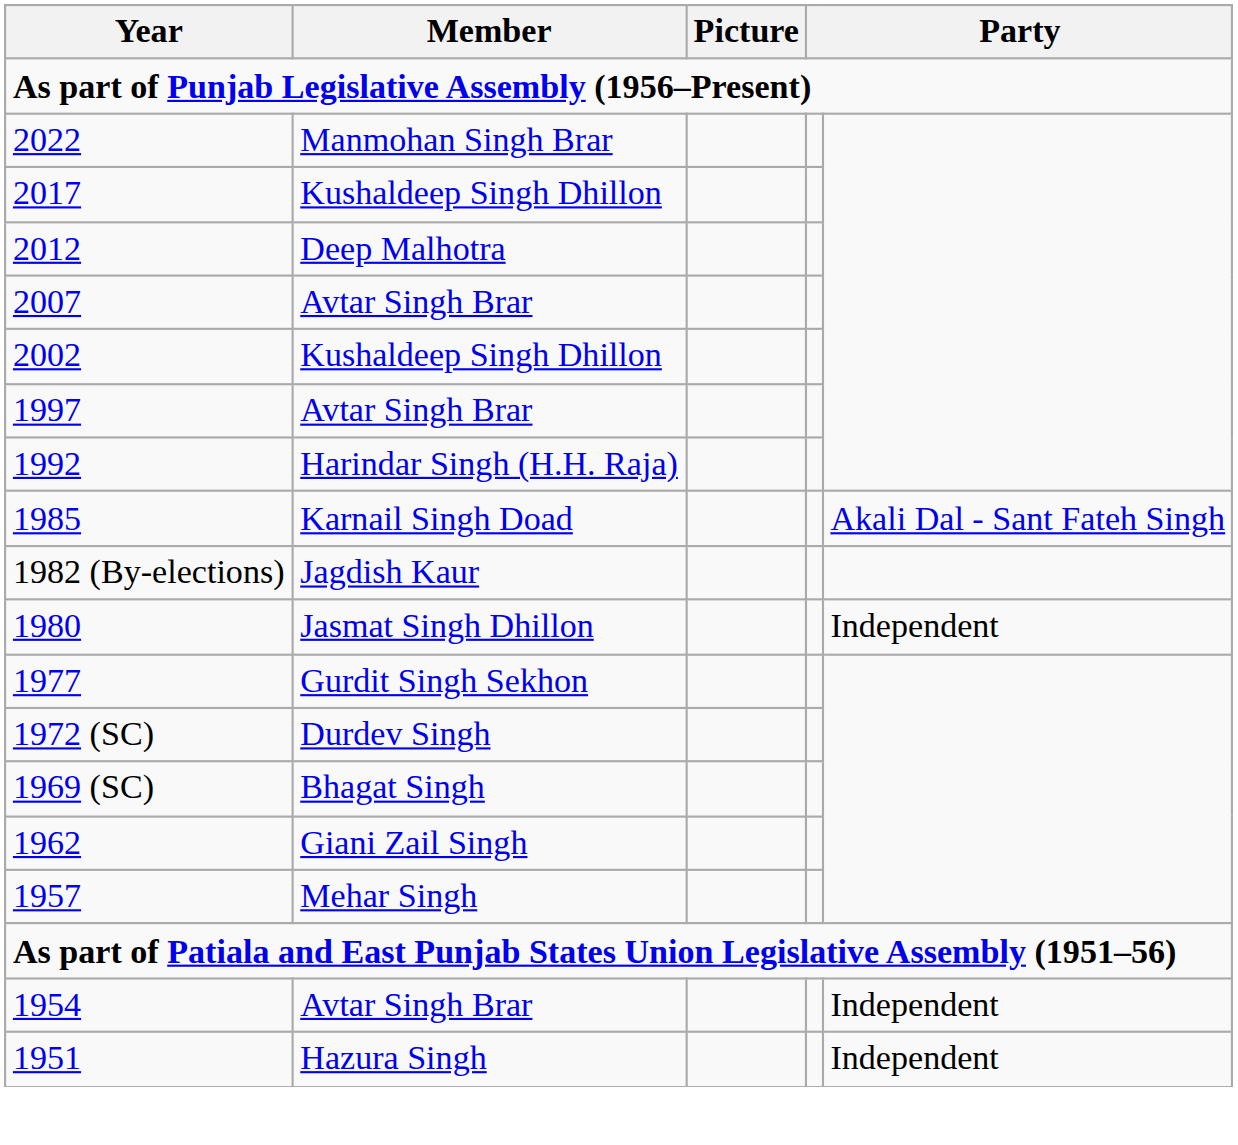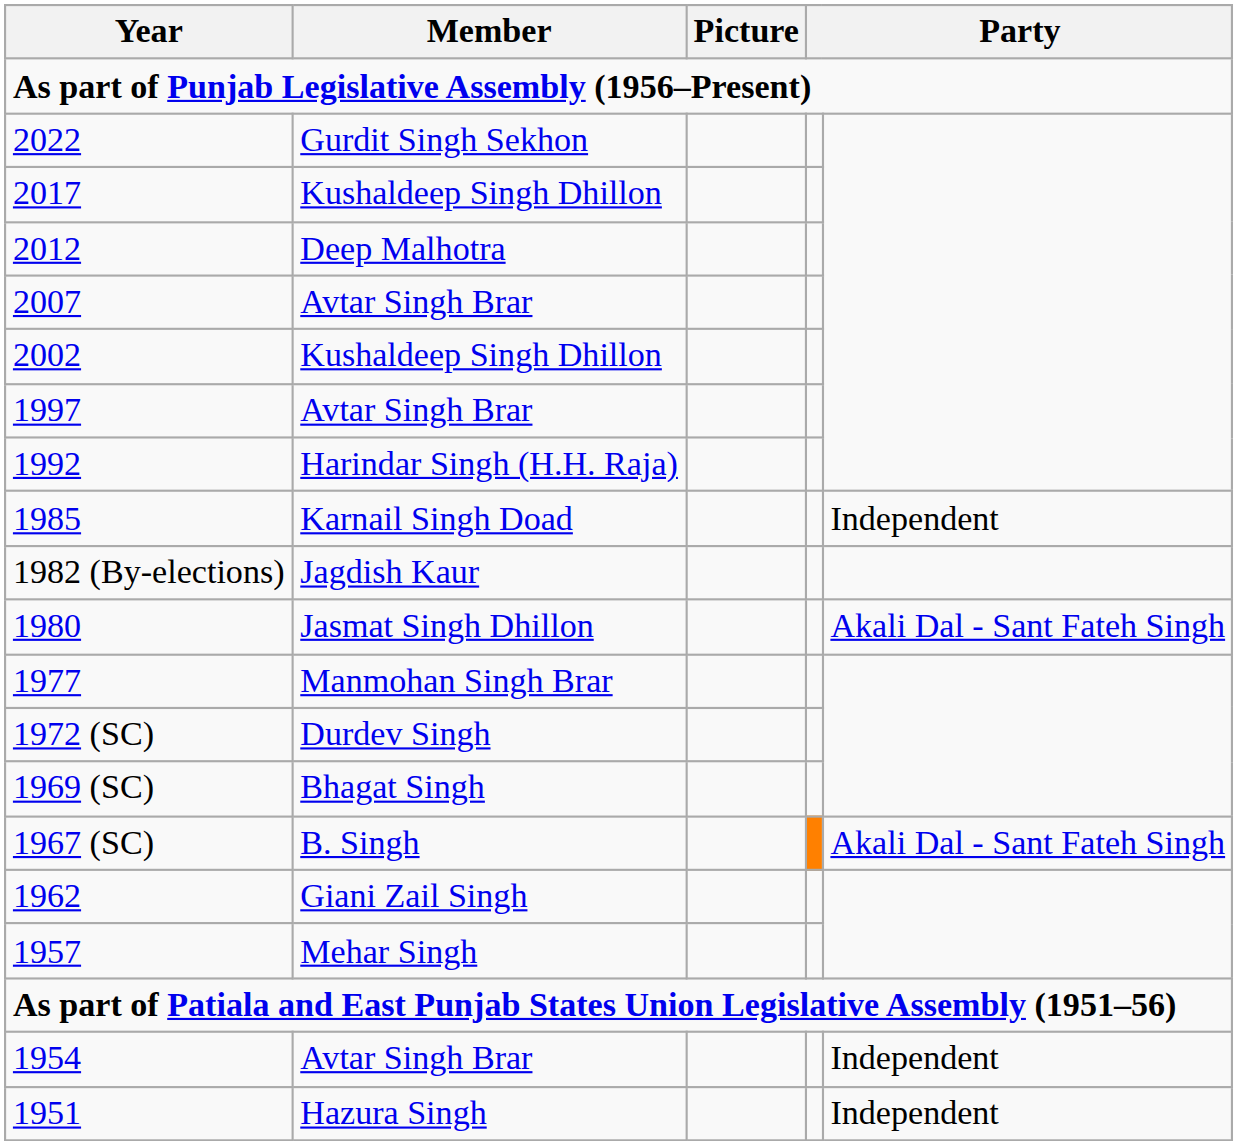 <table class="wikitable sortable">
 <tr>
 <th>Year</th>
 <th>Member</th>
 <th>Picture</th>
 <th colspan="2">Party</th>
 </tr>
 <tr>
 <td colspan="5"><strong>As part of <a href='#'>Punjab Legislative Assembly</a> (1956–Present)</strong></td>
 </tr>
 <tr>
 <td><a href='#'>2022</a></td>
-<td><a href='#'>Manmohan Singh Brar</a></td>
+<td><a href='#'>Gurdit Singh Sekhon</a></td>
 <td></td>
 <td></td>
 </tr>
 <tr>
 <td><a href='#'>2017</a></td>
 <td><a href='#'>Kushaldeep Singh Dhillon</a></td>
 <td></td>
 <td></td>
 </tr>
 <tr>
 <td><a href='#'>2012</a></td>
 <td><a href='#'>Deep Malhotra</a></td>
 <td></td>
 <td></td>
 </tr>
 <tr>
 <td><a href='#'>2007</a></td>
 <td><a href='#'>Avtar Singh Brar</a></td>
 <td></td>
 <td></td>
 </tr>
 <tr>
 <td><a href='#'>2002</a></td>
 <td><a href='#'>Kushaldeep Singh Dhillon</a></td>
 <td></td>
 <td></td>
 </tr>
 <tr>
 <td><a href='#'>1997</a></td>
 <td><a href='#'>Avtar Singh Brar</a></td>
 <td></td>
 <td></td>
 </tr>
 <tr>
 <td><a href='#'>1992</a></td>
 <td><a href='#'>Harindar Singh (H.H. Raja)</a></td>
 <td></td>
 <td></td>
 </tr>
 <tr>
 <td><a href='#'>1985</a></td>
 <td><a href='#'>Karnail Singh Doad</a></td>
 <td></td>
 <td></td>
-<td><a href='#'>Akali Dal - Sant Fateh Singh</a></td>
+<td>Independent</td>
 </tr>
 <tr>
 <td>1982 (By-elections)</td>
 <td><a href='#'>Jagdish Kaur</a></td>
 <td></td>
 <td></td>
 </tr>
 <tr>
 <td><a href='#'>1980</a></td>
 <td><a href='#'>Jasmat Singh Dhillon</a></td>
 <td></td>
 <td></td>
-<td>Independent</td>
+<td><a href='#'>Akali Dal - Sant Fateh Singh</a></td>
 </tr>
 <tr>
 <td><a href='#'>1977</a></td>
-<td><a href='#'>Gurdit Singh Sekhon</a></td>
+<td><a href='#'>Manmohan Singh Brar</a></td>
 <td></td>
 <td></td>
 </tr>
 <tr>
 <td><a href='#'>1972</a> (SC)</td>
 <td><a href='#'>Durdev Singh</a></td>
 <td></td>
 <td></td>
 </tr>
 <tr>
 <td><a href='#'>1969</a> (SC)</td>
 <td><a href='#'>Bhagat Singh</a></td>
 <td></td>
 <td></td>
+</tr>
+<tr>
+<td><a href='#'>1967</a> (SC)</td>
+<td><a href='#'>B. Singh</a></td>
+<td></td>
+<td style="background-color:#FF8000"></td>
+<td><a href='#'>Akali Dal - Sant Fateh Singh</a></td>
 </tr>
 <tr>
 <td><a href='#'>1962</a></td>
 <td><a href='#'>Giani Zail Singh</a></td>
 <td></td>
 <td></td>
 </tr>
 <tr>
 <td><a href='#'>1957</a></td>
 <td><a href='#'>Mehar Singh</a></td>
 <td></td>
 <td></td>
 </tr>
 <tr>
 <td colspan="5"><strong>As part of <a href='#'>Patiala and East Punjab States Union Legislative Assembly</a> (1951–56)</strong></td>
 </tr>
 <tr>
 <td><a href='#'>1954</a></td>
 <td><a href='#'>Avtar Singh Brar</a></td>
 <td></td>
 <td></td>
 <td>Independent</td>
 </tr>
 <tr>
 <td><a href='#'>1951</a></td>
 <td><a href='#'>Hazura Singh</a></td>
 <td></td>
 <td></td>
 <td>Independent</td>
 </tr>
 </table>
